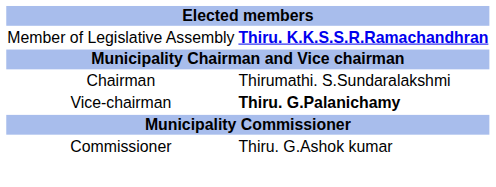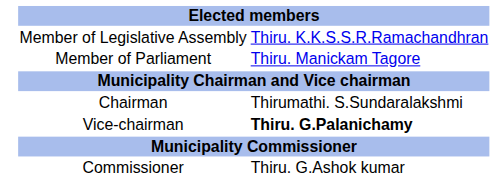 <table class="toccolours" style="clear:right; float:right; background:#ffffff; margin: 0 0 0.5em 1em; width:220">
 <tr>
 <th style="background:#A8BDEC" align="center" colspan="2"><strong>Elected members</strong></th>
 </tr>
 <tr>
 <td align="center">Member of Legislative Assembly</td>
-<td><strong><a href='#'>Thiru. K.K.S.S.R.Ramachandhran</a></strong></td>
+<td><a href='#'>Thiru. K.K.S.S.R.Ramachandhran</a></td>
+</tr>
+<tr>
+<td align="center">Member of Parliament</td>
+<td><a href='#'>Thiru. Manickam Tagore</a></td>
 </tr>
 <tr>
 <th style="background:#A8BDEC" align="center" colspan="2"><strong>Municipality Chairman and Vice chairman</strong></th>
 </tr>
 <tr>
 <td align="center">Chairman</td>
 <td>Thirumathi. S.Sundaralakshmi</td>
 </tr>
 <tr>
 <td align="center">Vice-chairman</td>
 <td><strong>Thiru. G.Palanichamy</strong></td>
 </tr>
 <tr>
 <th style="background:#A8BDEC" align="center" colspan="2"><strong>Municipality Commissioner</strong></th>
 </tr>
 <tr>
 <td align="center">Commissioner</td>
 <td>Thiru. G.Ashok kumar</td>
 </tr>
 <tr>
 </tr>
 </table>
